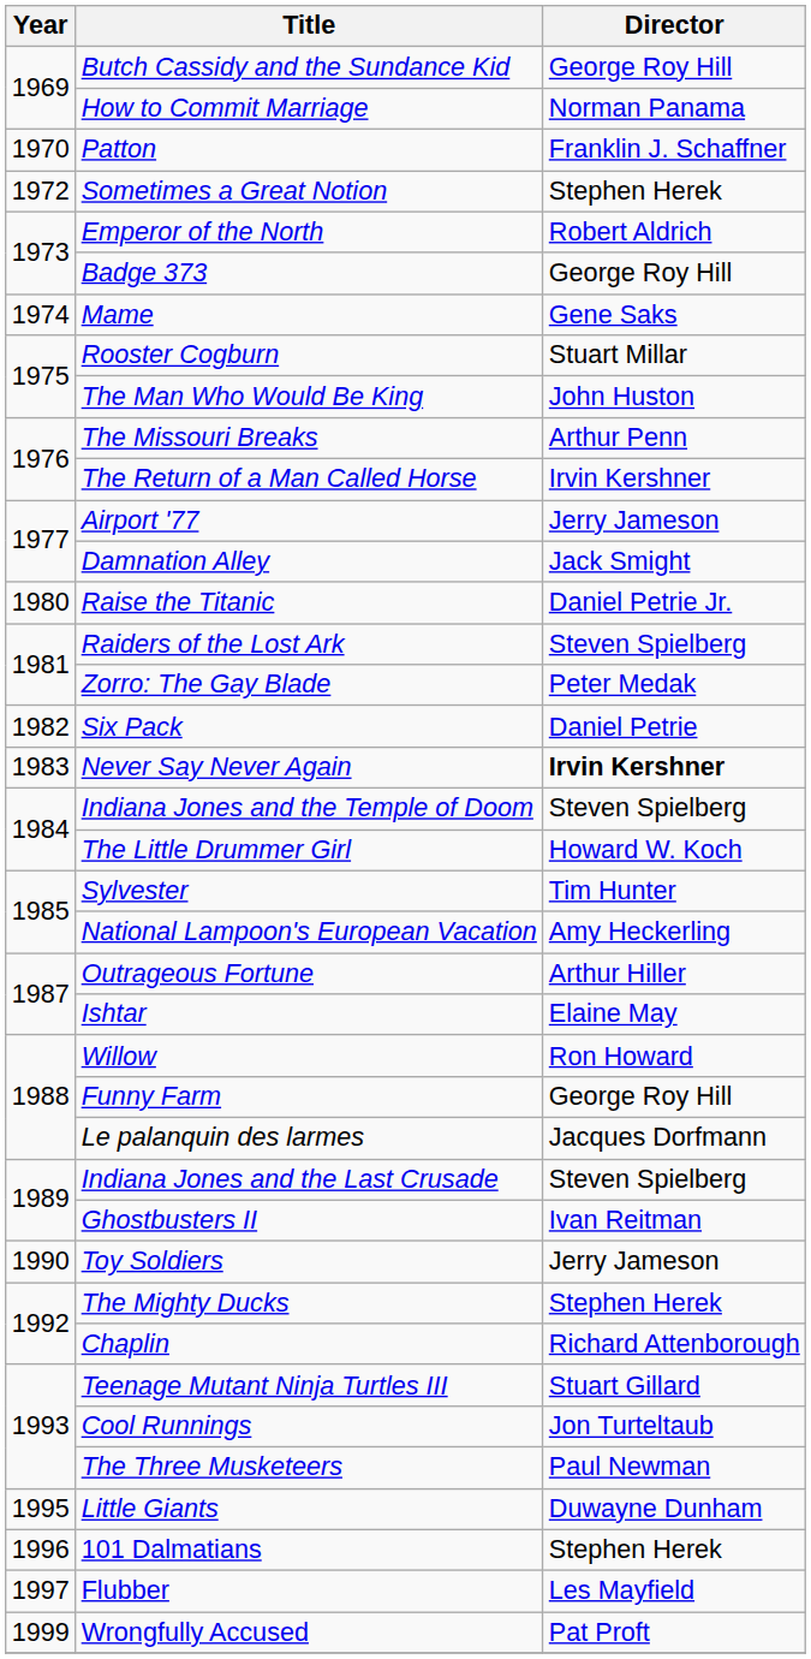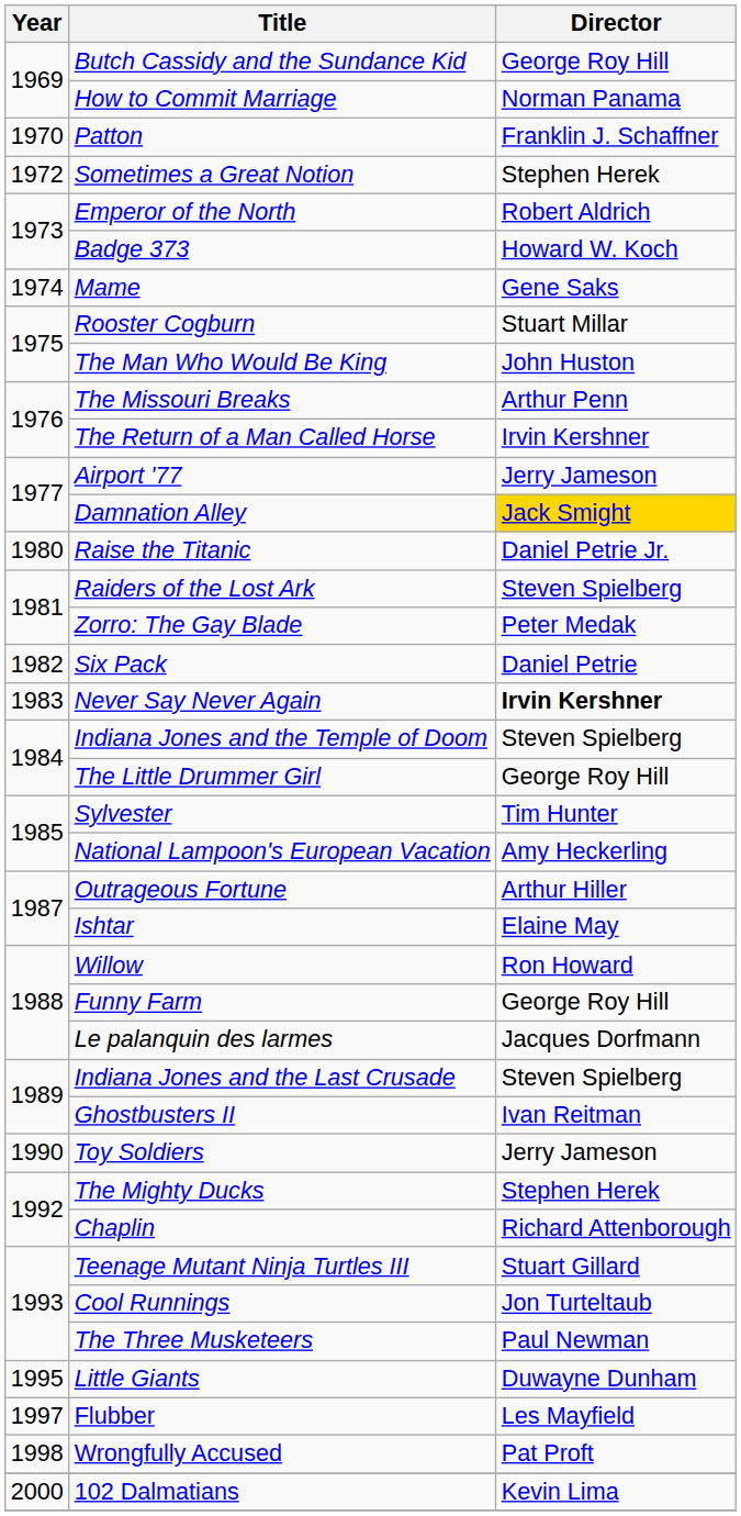 <table class="wikitable sortable" border="1">
 <tr>
 <th>Year</th>
 <th>Title</th>
 <th>Director</th>
 </tr>
 <tr>
 <td rowspan="2">1969</td>
 <td><em><a href='#'>Butch Cassidy and the Sundance Kid</a></em></td>
 <td><a href='#'>George Roy Hill</a></td>
 </tr>
 <tr>
 <td><em><a href='#'>How to Commit Marriage</a></em></td>
 <td><a href='#'>Norman Panama</a></td>
 </tr>
 <tr>
 <td>1970</td>
 <td><em><a href='#'>Patton</a></em></td>
 <td><a href='#'>Franklin J. Schaffner</a></td>
 </tr>
 <tr>
 <td>1972</td>
 <td><em><a href='#'>Sometimes a Great Notion</a></em></td>
 <td>Stephen Herek</td>
 </tr>
 <tr>
 <td rowspan="2">1973</td>
 <td><em><a href='#'>Emperor of the North</a></em></td>
 <td><a href='#'>Robert Aldrich</a></td>
 </tr>
 <tr>
 <td><em><a href='#'>Badge 373</a></em></td>
-<td>George Roy Hill</td>
+<td><a href='#'>Howard W. Koch</a></td>
 </tr>
 <tr>
 <td>1974</td>
 <td><em><a href='#'>Mame</a></em></td>
 <td><a href='#'>Gene Saks</a></td>
 </tr>
 <tr>
 <td rowspan="2">1975</td>
 <td><em><a href='#'>Rooster Cogburn</a></em></td>
 <td>Stuart Millar</td>
 </tr>
 <tr>
 <td><em><a href='#'>The Man Who Would Be King</a></em></td>
 <td><a href='#'>John Huston</a></td>
 </tr>
 <tr>
 <td rowspan="2">1976</td>
 <td><em><a href='#'>The Missouri Breaks</a></em></td>
 <td><a href='#'>Arthur Penn</a></td>
 </tr>
 <tr>
 <td><em><a href='#'>The Return of a Man Called Horse</a></em></td>
 <td><a href='#'>Irvin Kershner</a></td>
 </tr>
 <tr>
 <td rowspan="2">1977</td>
 <td><em><a href='#'>Airport '77</a></em></td>
 <td><a href='#'>Jerry Jameson</a></td>
 </tr>
 <tr>
 <td><em><a href='#'>Damnation Alley</a></em></td>
-<td><a href='#'>Jack Smight</a></td>
+<td style="background: gold;"><a href='#'>Jack Smight</a></td>
 </tr>
 <tr>
 <td>1980</td>
 <td><em><a href='#'>Raise the Titanic</a></em></td>
 <td><a href='#'>Daniel Petrie Jr.</a></td>
 </tr>
 <tr>
 <td rowspan="2">1981</td>
 <td><em><a href='#'>Raiders of the Lost Ark</a></em></td>
 <td><a href='#'>Steven Spielberg</a></td>
 </tr>
 <tr>
 <td><em><a href='#'>Zorro: The Gay Blade</a></em></td>
 <td><a href='#'>Peter Medak</a></td>
 </tr>
 <tr>
 <td>1982</td>
 <td><em><a href='#'>Six Pack</a></em></td>
 <td><a href='#'>Daniel Petrie</a></td>
 </tr>
 <tr>
 <td>1983</td>
 <td><em><a href='#'>Never Say Never Again</a></em></td>
 <td><strong>Irvin Kershner</strong></td>
 </tr>
 <tr>
 <td rowspan="2">1984</td>
 <td><em><a href='#'>Indiana Jones and the Temple of Doom</a></em></td>
 <td>Steven Spielberg</td>
 </tr>
 <tr>
 <td><em><a href='#'>The Little Drummer Girl</a></em></td>
-<td><a href='#'>Howard W. Koch</a></td>
+<td>George Roy Hill</td>
 </tr>
 <tr>
 <td rowspan="2">1985</td>
 <td><em><a href='#'>Sylvester</a></em></td>
 <td><a href='#'>Tim Hunter</a></td>
 </tr>
 <tr>
 <td><em><a href='#'>National Lampoon's European Vacation</a></em></td>
 <td><a href='#'>Amy Heckerling</a></td>
 </tr>
 <tr>
 <td rowspan="2">1987</td>
 <td><em><a href='#'>Outrageous Fortune</a></em></td>
 <td><a href='#'>Arthur Hiller</a></td>
 </tr>
 <tr>
 <td><em><a href='#'>Ishtar</a></em></td>
 <td><a href='#'>Elaine May</a></td>
 </tr>
 <tr>
 <td rowspan="3">1988</td>
 <td><em><a href='#'>Willow</a></em></td>
 <td><a href='#'>Ron Howard</a></td>
 </tr>
 <tr>
 <td><em><a href='#'>Funny Farm</a></em></td>
 <td>George Roy Hill</td>
 </tr>
 <tr>
 <td><em>Le palanquin des larmes</em></td>
 <td>Jacques Dorfmann</td>
 </tr>
 <tr>
 <td rowspan="2">1989</td>
 <td><em><a href='#'>Indiana Jones and the Last Crusade</a></em></td>
 <td>Steven Spielberg</td>
 </tr>
 <tr>
 <td><em><a href='#'>Ghostbusters II</a></em></td>
 <td><a href='#'>Ivan Reitman</a></td>
 </tr>
 <tr>
 <td>1990</td>
 <td><em><a href='#'>Toy Soldiers</a></em></td>
 <td>Jerry Jameson</td>
 </tr>
 <tr>
 <td rowspan="2">1992</td>
 <td><em><a href='#'>The Mighty Ducks</a></em></td>
 <td><a href='#'>Stephen Herek</a></td>
 </tr>
 <tr>
 <td><em><a href='#'>Chaplin</a></em></td>
 <td><a href='#'>Richard Attenborough</a></td>
 </tr>
 <tr>
 <td rowspan="3">1993</td>
 <td><em><a href='#'>Teenage Mutant Ninja Turtles III</a></em></td>
 <td><a href='#'>Stuart Gillard</a></td>
 </tr>
 <tr>
 <td><em><a href='#'>Cool Runnings</a></em></td>
 <td><a href='#'>Jon Turteltaub</a></td>
 </tr>
 <tr>
 <td><em><a href='#'>The Three Musketeers</a></em></td>
 <td><a href='#'>Paul Newman</a></td>
 </tr>
 <tr>
 <td>1995</td>
 <td><em><a href='#'>Little Giants</a></em></td>
 <td><a href='#'>Duwayne Dunham</a><em></td>
 </tr>
 <tr>
-<td>1996</td>
-<td></em><a href='#'>101 Dalmatians</a><em></td>
-<td>Stephen Herek</td>
-</tr>
-<tr>
 <td>1997</td>
 <td></em><a href='#'>Flubber</a><em></td>
 <td><a href='#'>Les Mayfield</a></td>
 </tr>
 <tr>
-<td>1999</td>
+<td>1998</td>
 <td></em><a href='#'>Wrongfully Accused</a><em></td>
 <td><a href='#'>Pat Proft</a></td>
 </tr>
 <tr>
 </tr>
 <tr>
+<td>2000</td>
+<td></em><a href='#'>102 Dalmatians</a><em></td>
+<td><a href='#'>Kevin Lima</a></td>
+</tr>
+<tr>
 </tr>
 </table>
